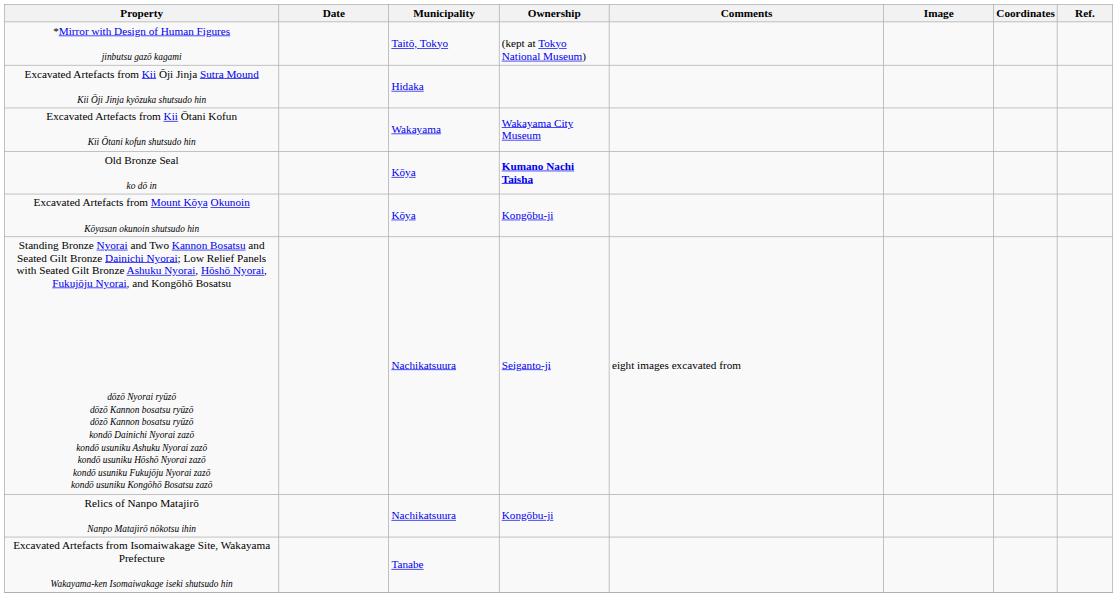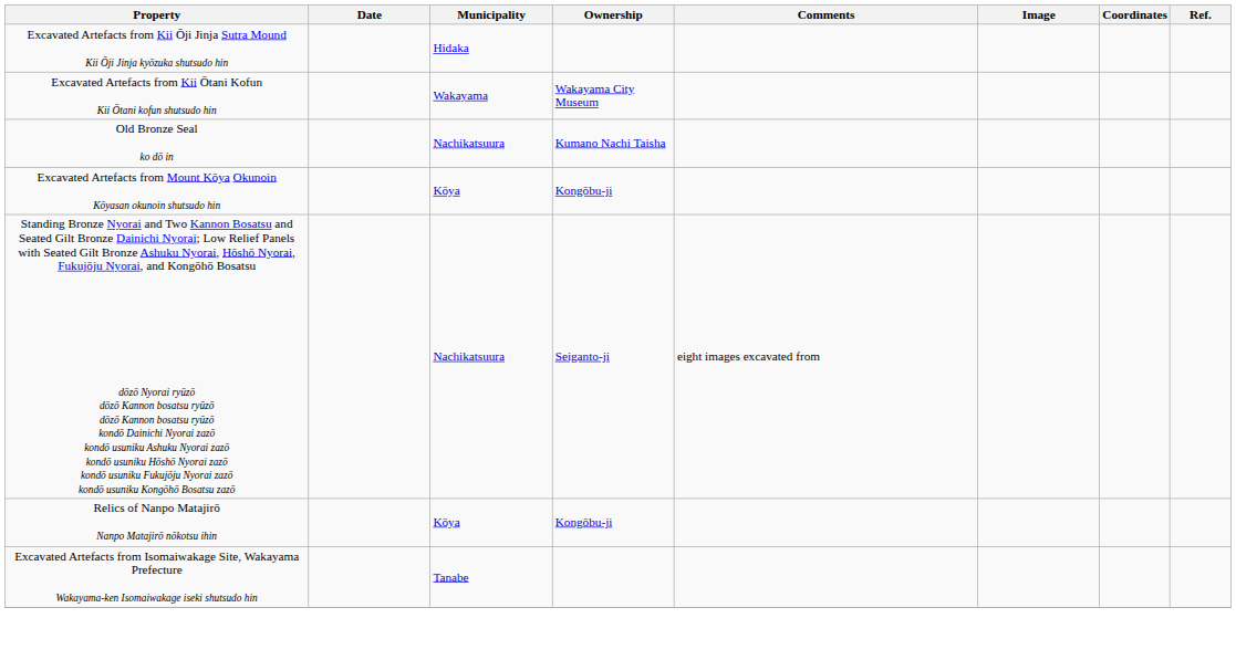 <table class="wikitable sortable"  style="width:100%;">
 <tr>
 <th width="25%" align="left">Property</th>
 <th width="10%" align="left">Date</th>
 <th width="10%" align="left">Municipality</th>
 <th width="10%" align="left">Ownership</th>
 <th width="25%" align="left" class="unsortable">Comments</th>
 <th width="10%" align="left" class="unsortable">Image</th>
 <th width="5%" align="left" class="unsortable">Coordinates</th>
 <th width="5%" align="left" class="unsortable">Ref.</th>
-</tr>
-<tr>
-<td align="center">*<a href='#'>Mirror with Design of Human Figures</a><br><br><small><em>jinbutsu gazō kagami</em></small></td>
-<td></td>
-<td><a href='#'>Taitō, Tokyo</a></td>
-<td><br>(kept at <a href='#'>Tokyo National Museum</a>)</td>
-<td></td>
-<td></td>
-<td></td>
-<td></td>
 </tr>
 <tr>
 <td align="center">Excavated Artefacts from <a href='#'>Kii</a> Ōji Jinja <a href='#'>Sutra Mound</a><br><br><small><em>Kii Ōji Jinja kyōzuka shutsudo hin</em></small></td>
 <td></td>
 <td><a href='#'>Hidaka</a></td>
 <td></td>
 <td></td>
 <td></td>
 <td></td>
 <td></td>
 </tr>
 <tr>
 <td align="center">Excavated Artefacts from <a href='#'>Kii</a> Ōtani Kofun<br><br><small><em>Kii Ōtani kofun shutsudo hin</em></small></td>
 <td></td>
 <td><a href='#'>Wakayama</a></td>
 <td><a href='#'>Wakayama City Museum</a></td>
 <td></td>
 <td></td>
 <td></td>
 <td></td>
 </tr>
 <tr>
 <td align="center">Old Bronze Seal<br><br><small><em>ko dō in</em></small></td>
 <td></td>
-<td><a href='#'>Kōya</a></td>
-<td><strong><a href='#'>Kumano Nachi Taisha</a></strong></td>
+<td><a href='#'>Nachikatsuura</a></td>
+<td><a href='#'>Kumano Nachi Taisha</a></td>
 <td></td>
 <td></td>
 <td></td>
 <td></td>
 </tr>
 <tr>
 <td align="center">Excavated Artefacts from <a href='#'>Mount Kōya</a> <a href='#'>Okunoin</a><br><br><small><em>Kōyasan okunoin shutsudo hin</em></small></td>
 <td></td>
 <td><a href='#'>Kōya</a></td>
 <td><a href='#'>Kongōbu-ji</a></td>
 <td></td>
 <td></td>
 <td></td>
 <td></td>
 </tr>
 <tr>
 <td align="center">Standing Bronze <a href='#'>Nyorai</a> and Two <a href='#'>Kannon Bosatsu</a> and Seated Gilt Bronze <a href='#'>Dainichi Nyorai</a>; Low Relief Panels with Seated Gilt Bronze <a href='#'>Ashuku Nyorai</a>, <a href='#'>Hōshō Nyorai</a>, <a href='#'>Fukujōju Nyorai</a>, and Kongōhō Bosatsu<br><br><br><br><br><br><br><br><br><small><em>dōzō Nyorai ryūzō<br>dōzō Kannon bosatsu ryūzō<br>dōzō Kannon bosatsu ryūzō<br>kondō Dainichi Nyorai zazō<br>kondō usuniku Ashuku Nyorai zazō<br>kondō usuniku Hōshō Nyorai zazō<br>kondō usuniku Fukujōju Nyorai zazō<br>kondō usuniku Kongōhō Bosatsu zazō</em></small></td>
 <td></td>
 <td><a href='#'>Nachikatsuura</a></td>
 <td><a href='#'>Seiganto-ji</a></td>
 <td>eight images excavated from </td>
 <td></td>
 <td></td>
 <td>       </td>
 </tr>
 <tr>
 <td align="center">Relics of Nanpo Matajirō<br><br><small><em>Nanpo Matajirō nōkotsu ihin</em></small></td>
 <td></td>
-<td><a href='#'>Nachikatsuura</a></td>
+<td><a href='#'>Kōya</a></td>
 <td><a href='#'>Kongōbu-ji</a></td>
 <td></td>
 <td></td>
 <td></td>
 <td></td>
 </tr>
 <tr>
 <td align="center">Excavated Artefacts from Isomaiwakage Site, Wakayama Prefecture<br><br><small><em>Wakayama-ken Isomaiwakage iseki shutsudo hin</em></small></td>
 <td></td>
 <td><a href='#'>Tanabe</a></td>
 <td></td>
 <td></td>
 <td></td>
 <td></td>
 <td></td>
 </tr>
 <tr>
 </tr>
 </table>
